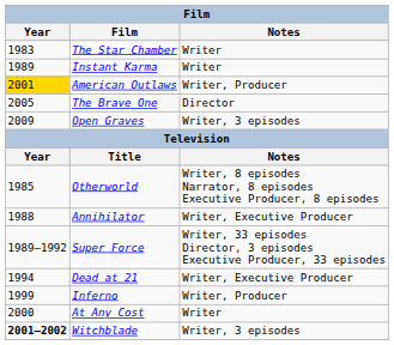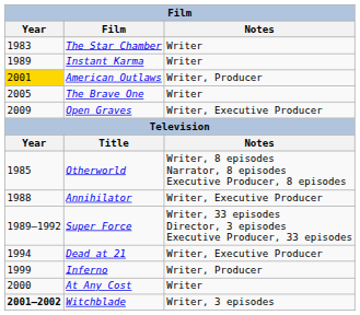 <table class="wikitable">
 <tr style="background:#ccc; text-align:center;">
 <th colspan="4" style="background: LightSteelBlue;">Film</th>
 </tr>
 <tr style="background:#ccc; text-align:center;">
 <th>Year</th>
 <th>Film</th>
 <th>Notes</th>
 </tr>
 <tr>
 <td>1983</td>
 <td><em><a href='#'>The Star Chamber</a></em></td>
 <td>Writer</td>
 </tr>
 <tr>
 <td>1989</td>
 <td><em><a href='#'>Instant Karma</a></em></td>
 <td>Writer</td>
 </tr>
 <tr>
 <td style="background: gold;">2001</td>
 <td><em><a href='#'>American Outlaws</a></em></td>
 <td>Writer, Producer</td>
 </tr>
 <tr>
 <td>2005</td>
 <td><em><a href='#'>The Brave One</a></em></td>
-<td>Director</td>
+<td>Writer</td>
 </tr>
 <tr>
 <td>2009</td>
 <td><em><a href='#'>Open Graves</a></em></td>
-<td>Writer, 3 episodes</td>
+<td>Writer, Executive Producer</td>
 </tr>
 <tr style="background:#ccc; text-align:center;">
 <th colspan="4" style="background: LightSteelBlue;">Television</th>
 </tr>
 <tr style="background:#ccc; text-align:center;">
 <th>Year</th>
 <th>Title</th>
 <th>Notes</th>
 </tr>
 <tr>
 <td>1985</td>
 <td><em><a href='#'>Otherworld</a></em></td>
 <td>Writer, 8 episodes<br>Narrator, 8 episodes<br>Executive Producer, 8 episodes</td>
 </tr>
 <tr>
 <td>1988</td>
 <td><em><a href='#'>Annihilator</a></em></td>
 <td>Writer, Executive Producer</td>
 </tr>
 <tr>
 <td>1989–1992</td>
 <td><em><a href='#'>Super Force</a></em></td>
 <td>Writer, 33 episodes<br>Director, 3 episodes<br>Executive Producer, 33 episodes</td>
 </tr>
 <tr>
 <td>1994</td>
 <td><em><a href='#'>Dead at 21</a></em></td>
 <td>Writer, Executive Producer</td>
 </tr>
 <tr>
 <td>1999</td>
 <td><em><a href='#'>Inferno</a></em></td>
 <td>Writer, Producer</td>
 </tr>
 <tr>
 <td>2000</td>
 <td><em><a href='#'>At Any Cost</a></em></td>
 <td>Writer</td>
 </tr>
 <tr>
 <td><strong>2001–2002</strong></td>
 <td><em><a href='#'>Witchblade</a></em></td>
 <td>Writer, 3 episodes</td>
 </tr>
 </table>
